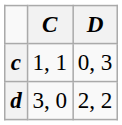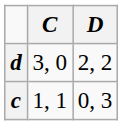 <table class="wikitable" align=left style="margin:1em 1em 1em 0; font-size:95%;">
 <tr>
 <td></td>
 <th><em>C</em></th>
 <th><em>D</em></th>
 </tr>
 <tr>
+<th><em>d</em></th>
+<td>3, 0</td>
+<td>2, 2</td>
+</tr>
+<tr>
 <th><em>c</em></th>
 <td>1, 1</td>
 <td>0, 3</td>
 </tr>
-<tr>
-<th><em>d</em></th>
-<td>3, 0</td>
-<td>2, 2</td>
-</tr>
 </table>
